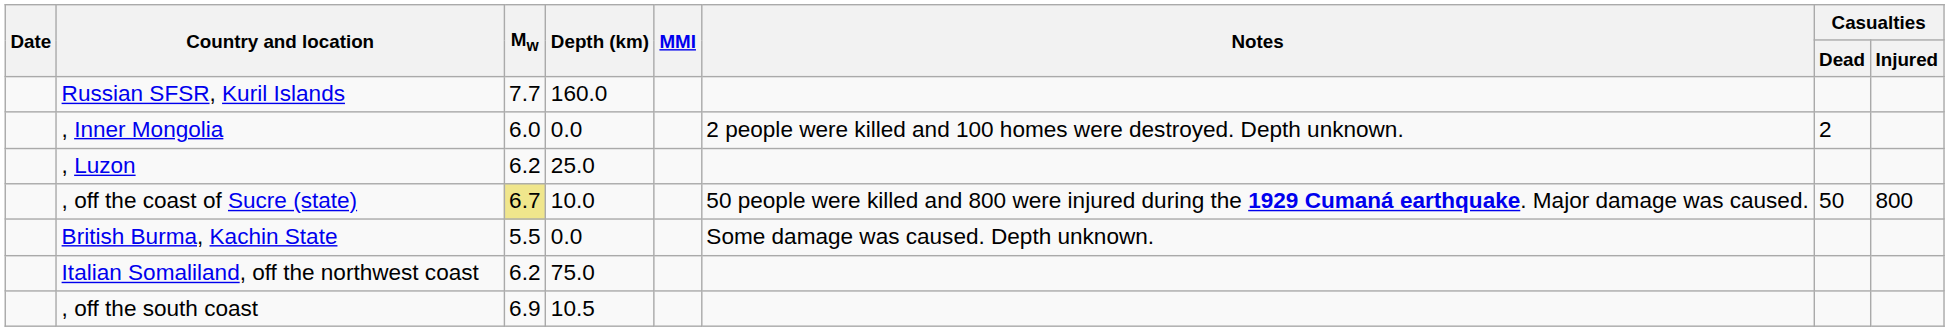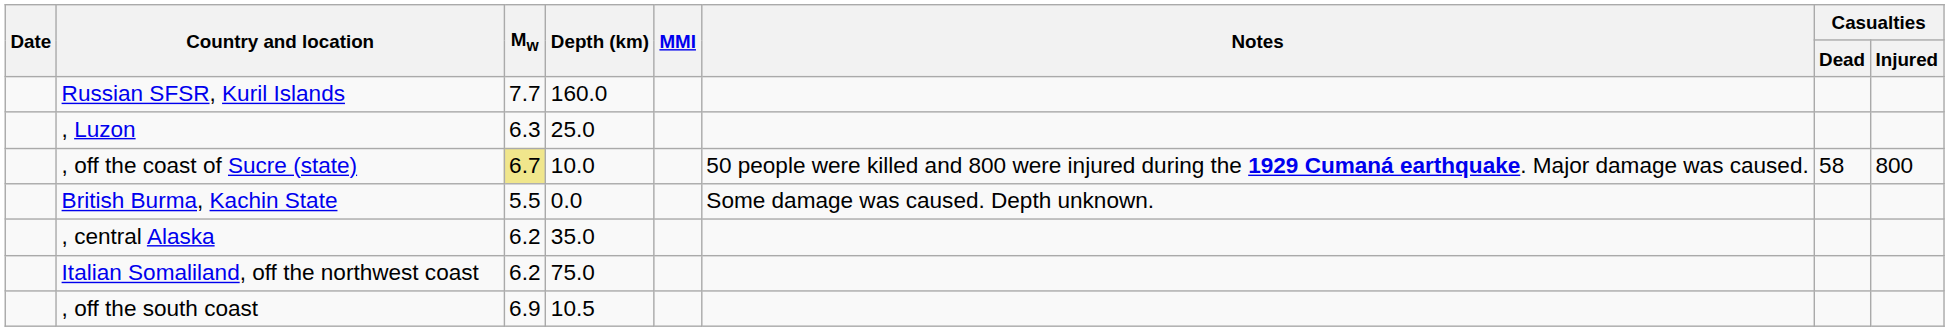 <table class="wikitable sortable sort-under" style="border:1px black; margin-left:1em;">
 <tr>
 <th rowspan="2"><small>Date</small></th>
 <th rowspan="2" style="width: 310px"><small>Country and location</small></th>
 <th rowspan="2"><small>M<sub>w</sub></small></th>
 <th rowspan="2"><small>Depth (km)</small></th>
 <th rowspan="2"><small><a href='#'>MMI</a></small></th>
 <th rowspan="2" class="unsortable"><small>Notes</small></th>
 <th colspan="2"><small>Casualties</small></th>
 </tr>
 <tr>
 <th><small>Dead</small></th>
 <th><small>Injured</small></th>
 </tr>
 <tr>
 <td></td>
 <td> <a href='#'>Russian SFSR</a>, <a href='#'>Kuril Islands</a></td>
 <td>7.7</td>
 <td>160.0</td>
 <td></td>
 <td></td>
 <td></td>
 <td></td>
 </tr>
 <tr>
 <td></td>
-<td>, <a href='#'>Inner Mongolia</a></td>
-<td>6.0</td>
-<td>0.0</td>
-<td></td>
-<td>2 people were killed and 100 homes were destroyed. Depth unknown.</td>
-<td>2</td>
-<td></td>
-</tr>
-<tr>
-<td></td>
 <td>, <a href='#'>Luzon</a></td>
-<td>6.2</td>
+<td>6.3</td>
 <td>25.0</td>
 <td></td>
 <td></td>
 <td></td>
 <td></td>
 </tr>
 <tr>
 <td></td>
 <td>, off the coast of <a href='#'>Sucre (state)</a></td>
 <td style="background: khaki;">6.7</td>
 <td>10.0</td>
 <td></td>
 <td>50 people were killed and 800 were injured during the <strong><a href='#'>1929 Cumaná earthquake</a></strong>. Major damage was caused.</td>
-<td>50</td>
+<td>58</td>
 <td>800</td>
 </tr>
 <tr>
 <td></td>
 <td> <a href='#'>British Burma</a>, <a href='#'>Kachin State</a></td>
 <td>5.5</td>
 <td>0.0</td>
 <td></td>
 <td>Some damage was caused. Depth unknown.</td>
+<td></td>
+<td></td>
+</tr>
+<tr>
+<td></td>
+<td>, central <a href='#'>Alaska</a></td>
+<td>6.2</td>
+<td>35.0</td>
+<td></td>
+<td></td>
 <td></td>
 <td></td>
 </tr>
 <tr>
 <td></td>
 <td> <a href='#'>Italian Somaliland</a>, off the northwest coast</td>
 <td>6.2</td>
 <td>75.0</td>
 <td></td>
 <td></td>
 <td></td>
 <td></td>
 </tr>
 <tr>
 <td></td>
 <td>, off the south coast</td>
 <td>6.9</td>
 <td>10.5</td>
 <td></td>
 <td></td>
 <td></td>
 <td></td>
 </tr>
 </table>
